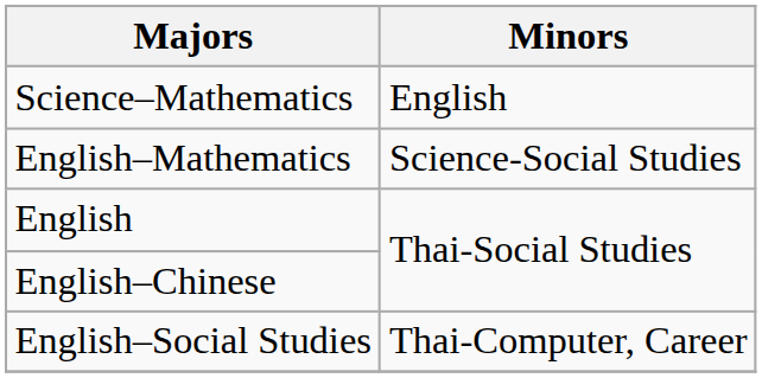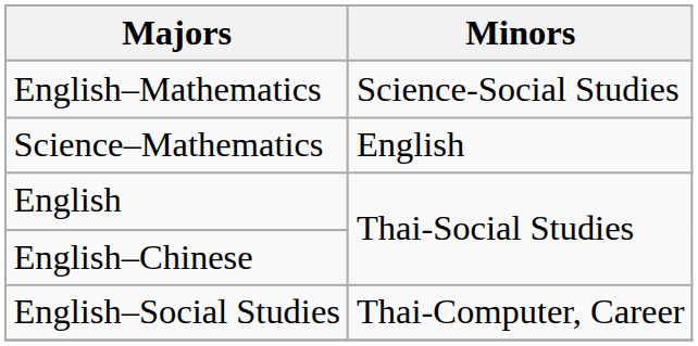 <table class="wikitable">
 <tr>
 <th>Majors</th>
 <th>Minors</th>
 </tr>
 <tr>
+<td>English–Mathematics</td>
+<td>Science-Social Studies</td>
+</tr>
+<tr>
 <td>Science–Mathematics</td>
 <td>English</td>
-</tr>
-<tr>
-<td>English–Mathematics</td>
-<td>Science-Social Studies</td>
 </tr>
 <tr>
 <td>English</td>
 <td rowspan="2">Thai-Social Studies</td>
 </tr>
 <tr>
 <td>English–Chinese</td>
 </tr>
 <tr>
 <td>English–Social Studies</td>
 <td>Thai-Computer, Career</td>
 </tr>
 <tr>
 </tr>
 </table>
